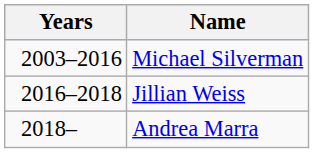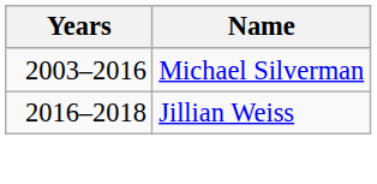 <table class="wikitable">
 <tr style="background:#b0c4de;">
 <th>Years</th>
 <th>Name</th>
 </tr>
 <tr>
 <td>  2003–2016</td>
 <td><a href='#'>Michael Silverman</a></td>
 </tr>
 <tr>
 <td>  2016–2018</td>
 <td><a href='#'>Jillian Weiss</a></td>
 </tr>
-<tr>
-<td>  2018– </td>
-<td><a href='#'>Andrea Marra</a></td>
-</tr>
 </table>
